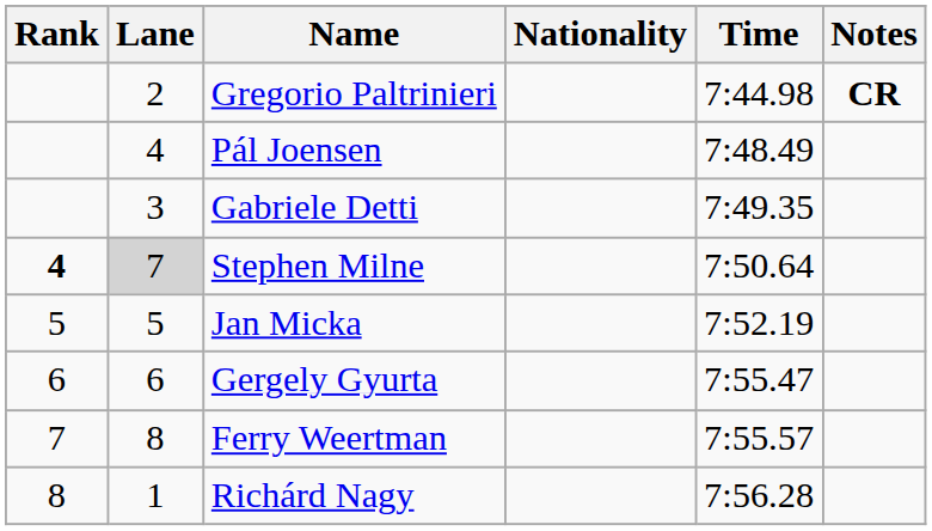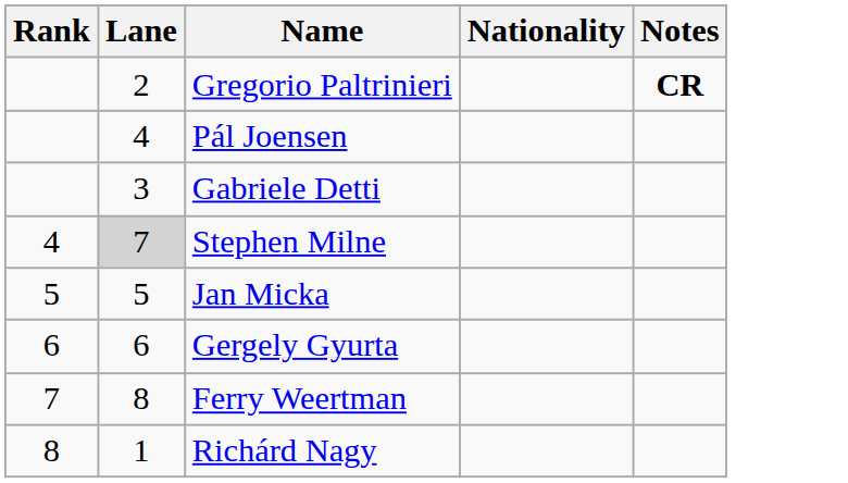 <table class="wikitable sortable" style="text-align:center">
 <tr>
 <th>Rank</th>
 <th>Lane</th>
 <th>Name</th>
 <th>Nationality</th>
-<th>Time</th>
 <th>Notes</th>
 </tr>
 <tr>
 <td></td>
 <td>2</td>
 <td align=left><a href='#'>Gregorio Paltrinieri</a></td>
 <td align=left></td>
-<td>7:44.98</td>
 <td><strong>CR</strong></td>
 </tr>
 <tr>
 <td></td>
 <td>4</td>
 <td align=left><a href='#'>Pál Joensen</a></td>
 <td align=left></td>
-<td>7:48.49</td>
 <td></td>
 </tr>
 <tr>
 <td></td>
 <td>3</td>
 <td align=left><a href='#'>Gabriele Detti</a></td>
 <td align=left></td>
-<td>7:49.35</td>
 <td></td>
 </tr>
 <tr>
-<td><strong>4</strong></td>
+<td>4</td>
 <td style="background: lightgrey;">7</td>
 <td align=left><a href='#'>Stephen Milne</a></td>
 <td align=left></td>
-<td>7:50.64</td>
 <td></td>
 </tr>
 <tr>
 <td>5</td>
 <td>5</td>
 <td align=left><a href='#'>Jan Micka</a></td>
 <td align=left></td>
-<td>7:52.19</td>
 <td></td>
 </tr>
 <tr>
 <td>6</td>
 <td>6</td>
 <td align=left><a href='#'>Gergely Gyurta</a></td>
 <td align=left></td>
-<td>7:55.47</td>
 <td></td>
 </tr>
 <tr>
 <td>7</td>
 <td>8</td>
 <td align=left><a href='#'>Ferry Weertman</a></td>
 <td align=left></td>
-<td>7:55.57</td>
 <td></td>
 </tr>
 <tr>
 <td>8</td>
 <td>1</td>
 <td align=left><a href='#'>Richárd Nagy</a></td>
 <td align=left></td>
-<td>7:56.28</td>
 <td></td>
 </tr>
 </table>
